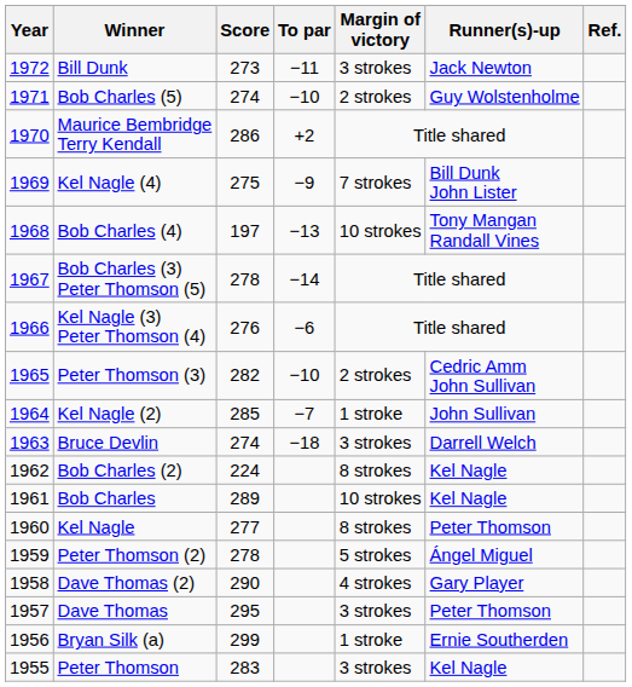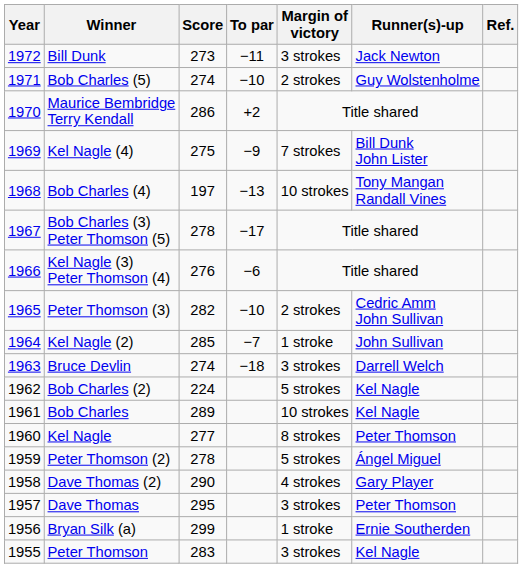 <table class=wikitable style="font-size:95%">
 <tr>
 <th>Year</th>
 <th>Winner</th>
 <th>Score</th>
 <th>To par</th>
 <th>Margin of<br>victory</th>
 <th>Runner(s)-up</th>
 <th>Ref.</th>
 </tr>
 <tr>
 <td><a href='#'>1972</a></td>
 <td> <a href='#'>Bill Dunk</a></td>
 <td align="center">273</td>
 <td align=center>−11</td>
 <td>3 strokes</td>
 <td> <a href='#'>Jack Newton</a></td>
 <td></td>
 </tr>
 <tr>
 <td><a href='#'>1971</a></td>
 <td> <a href='#'>Bob Charles</a> (5)</td>
 <td align="center">274</td>
 <td align=center>−10</td>
 <td>2 strokes</td>
 <td> <a href='#'>Guy Wolstenholme</a></td>
 <td></td>
 </tr>
 <tr>
 <td><a href='#'>1970</a></td>
 <td> <a href='#'>Maurice Bembridge</a><br> <a href='#'>Terry Kendall</a></td>
 <td align="center">286</td>
 <td align=center>+2</td>
 <td colspan=2 align=center>Title shared</td>
 <td></td>
 </tr>
 <tr>
 <td><a href='#'>1969</a></td>
 <td> <a href='#'>Kel Nagle</a> (4)</td>
 <td align="center">275</td>
 <td align=center>−9</td>
 <td>7 strokes</td>
 <td> <a href='#'>Bill Dunk</a><br> <a href='#'>John Lister</a></td>
 <td></td>
 </tr>
 <tr>
 <td><a href='#'>1968</a></td>
 <td> <a href='#'>Bob Charles</a> (4)</td>
 <td align="center">197</td>
 <td align=center>−13</td>
 <td>10 strokes</td>
 <td> <a href='#'>Tony Mangan</a><br> <a href='#'>Randall Vines</a></td>
 <td></td>
 </tr>
 <tr>
 <td><a href='#'>1967</a></td>
 <td> <a href='#'>Bob Charles</a> (3)<br> <a href='#'>Peter Thomson</a> (5)</td>
 <td align="center">278</td>
-<td align=center>−14</td>
+<td align=center>−17</td>
 <td colspan=2 align=center>Title shared</td>
 <td></td>
 </tr>
 <tr>
 <td><a href='#'>1966</a></td>
 <td> <a href='#'>Kel Nagle</a> (3)<br> <a href='#'>Peter Thomson</a> (4)</td>
 <td align="center">276</td>
 <td align=center>−6</td>
 <td colspan=2 align=center>Title shared</td>
 <td></td>
 </tr>
 <tr>
 <td><a href='#'>1965</a></td>
 <td> <a href='#'>Peter Thomson</a> (3)</td>
 <td align="center">282</td>
 <td align=center>−10</td>
 <td>2 strokes</td>
 <td> <a href='#'>Cedric Amm</a><br> <a href='#'>John Sullivan</a></td>
 <td></td>
 </tr>
 <tr>
 <td><a href='#'>1964</a></td>
 <td> <a href='#'>Kel Nagle</a> (2)</td>
 <td align="center">285</td>
 <td align=center>−7</td>
 <td>1 stroke</td>
 <td> <a href='#'>John Sullivan</a></td>
 <td></td>
 </tr>
 <tr>
 <td><a href='#'>1963</a></td>
 <td> <a href='#'>Bruce Devlin</a></td>
 <td align="center">274</td>
 <td align=center>−18</td>
 <td>3 strokes</td>
 <td> <a href='#'>Darrell Welch</a></td>
 <td></td>
 </tr>
 <tr>
 <td>1962</td>
 <td> <a href='#'>Bob Charles</a> (2)</td>
 <td align="center">224</td>
 <td align=center></td>
-<td>8 strokes</td>
+<td>5 strokes</td>
 <td> <a href='#'>Kel Nagle</a></td>
 <td></td>
 </tr>
 <tr>
 <td>1961</td>
 <td> <a href='#'>Bob Charles</a></td>
 <td align="center">289</td>
 <td align=center></td>
 <td>10 strokes</td>
 <td> <a href='#'>Kel Nagle</a></td>
 <td></td>
 </tr>
 <tr>
 <td>1960</td>
 <td> <a href='#'>Kel Nagle</a></td>
 <td align="center">277</td>
 <td align=center></td>
 <td>8 strokes</td>
 <td> <a href='#'>Peter Thomson</a></td>
 <td></td>
 </tr>
 <tr>
 <td>1959</td>
 <td> <a href='#'>Peter Thomson</a> (2)</td>
 <td align="center">278</td>
 <td align=center></td>
 <td>5 strokes</td>
 <td> <a href='#'>Ángel Miguel</a></td>
 <td></td>
 </tr>
 <tr>
 <td>1958</td>
 <td> <a href='#'>Dave Thomas</a> (2)</td>
 <td align="center">290</td>
 <td align=center></td>
 <td>4 strokes</td>
 <td> <a href='#'>Gary Player</a></td>
 <td></td>
 </tr>
 <tr>
 <td>1957</td>
 <td> <a href='#'>Dave Thomas</a></td>
 <td align="center">295</td>
 <td align=center></td>
 <td>3 strokes</td>
 <td> <a href='#'>Peter Thomson</a></td>
 <td></td>
 </tr>
 <tr>
 <td>1956</td>
 <td> <a href='#'>Bryan Silk</a> (a)</td>
 <td align="center">299</td>
 <td align=center></td>
 <td>1 stroke</td>
 <td> <a href='#'>Ernie Southerden</a></td>
 <td></td>
 </tr>
 <tr>
 <td>1955</td>
 <td> <a href='#'>Peter Thomson</a></td>
 <td align="center">283</td>
 <td align=center></td>
 <td>3 strokes</td>
 <td> <a href='#'>Kel Nagle</a></td>
 <td></td>
 </tr>
 </table>
